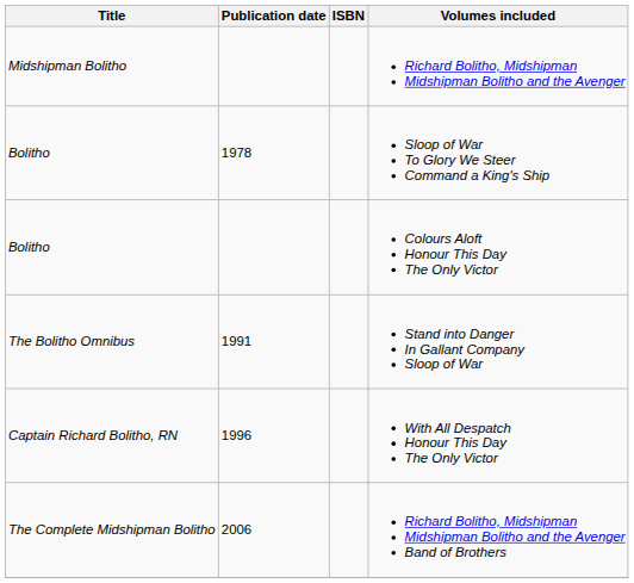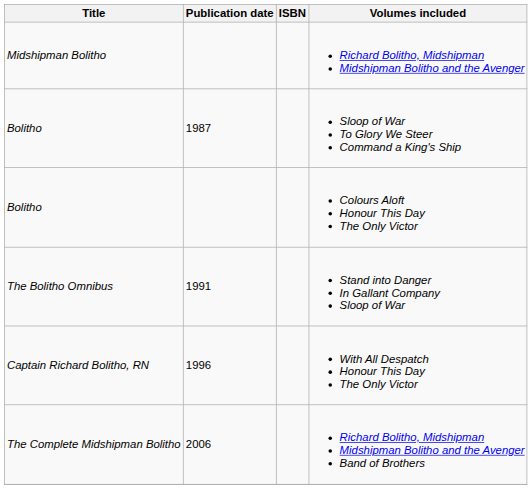 <table class="sortable wikitable">
 <tr>
 <th>Title</th>
 <th>Publication date</th>
 <th>ISBN</th>
 <th>Volumes included</th>
 </tr>
 <tr>
 <td><em>Midshipman Bolitho</em></td>
 <td></td>
 <td></td>
 <td><br><ul><li><em><a href='#'>Richard Bolitho, Midshipman</a></em></li><li><em><a href='#'>Midshipman Bolitho and the Avenger</a> </em></li></ul></td>
 </tr>
 <tr>
 <td><em>Bolitho</em></td>
-<td>1978</td>
+<td>1987</td>
 <td></td>
 <td><br><ul><li><em>Sloop of War</em></li><li><em>To Glory We Steer</em></li><li><em>Command a King's Ship</em></li></ul></td>
 </tr>
 <tr>
 <td><em>Bolitho</em></td>
 <td></td>
 <td></td>
 <td><br><ul><li><em>Colours Aloft</em></li><li><em>Honour This Day</em></li><li><em>The Only Victor</em></li></ul></td>
 </tr>
 <tr>
 <td><em>The Bolitho Omnibus</em></td>
 <td>1991</td>
 <td></td>
 <td><br><ul><li><em>Stand into Danger</em></li><li><em>In Gallant Company</em></li><li><em>Sloop of War</em></li></ul></td>
 </tr>
 <tr>
 <td><em>Captain Richard Bolitho, RN</em></td>
 <td>1996</td>
 <td></td>
 <td><br><ul><li><em>With All Despatch</em></li><li><em>Honour This Day</em></li><li><em>The Only Victor</em></li></ul></td>
 </tr>
 <tr>
 <td><em>The Complete Midshipman Bolitho</em></td>
 <td>2006</td>
 <td></td>
 <td><br><ul><li><em><a href='#'>Richard Bolitho, Midshipman</a></em></li><li><em><a href='#'>Midshipman Bolitho and the Avenger</a> </em></li><li><em>Band of Brothers</em></li></ul></td>
 </tr>
 <tr>
 </tr>
 </table>
